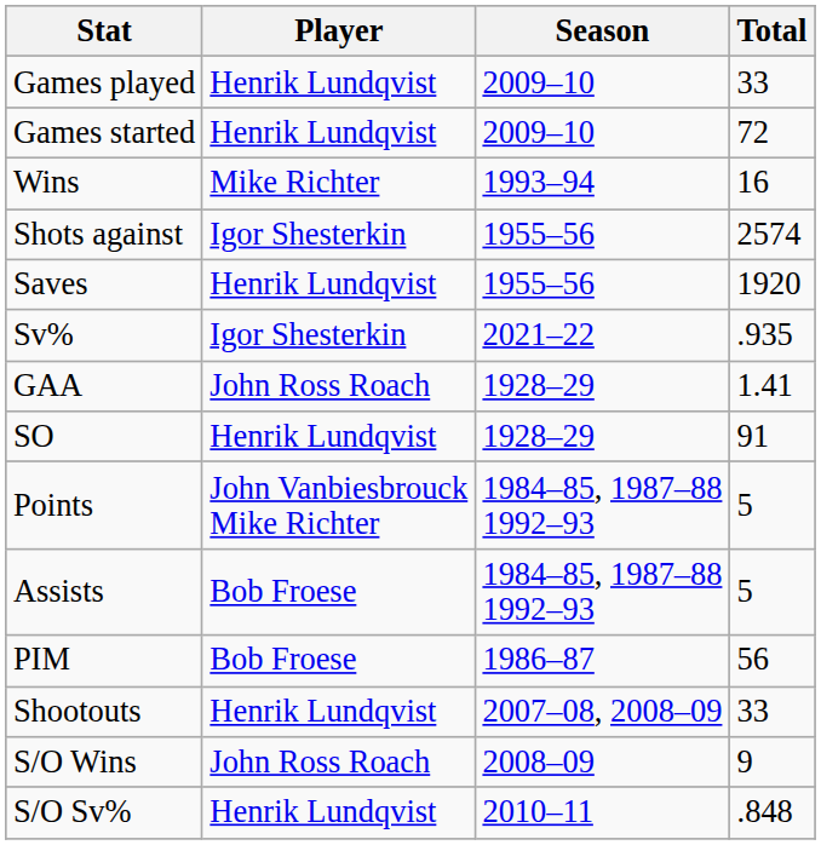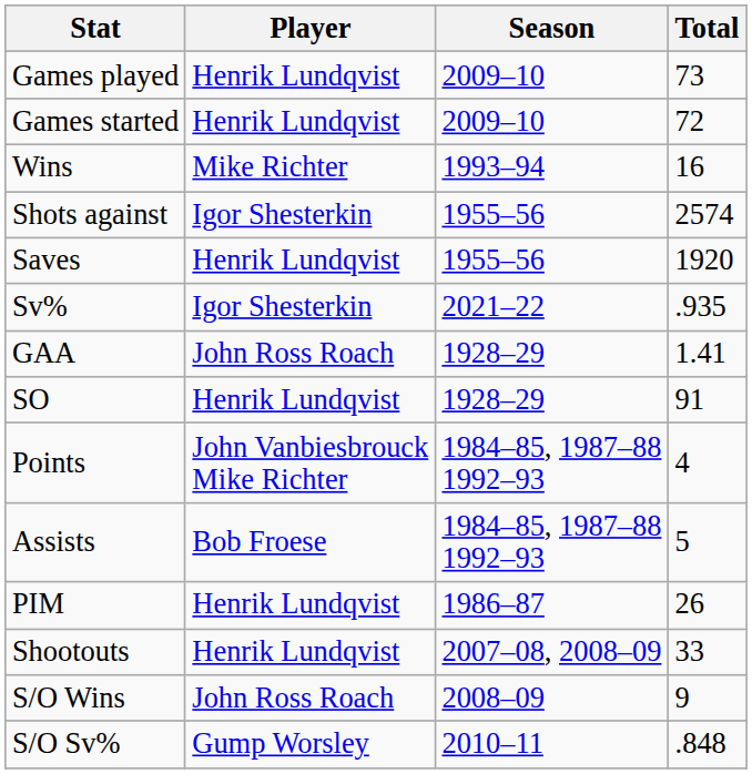 <table class="wikitable">
 <tr>
 <th>Stat</th>
 <th>Player</th>
 <th>Season</th>
 <th>Total</th>
 </tr>
 <tr>
 <td>Games played</td>
 <td><a href='#'>Henrik Lundqvist</a></td>
 <td><a href='#'>2009–10</a></td>
-<td>33</td>
+<td>73</td>
 </tr>
 <tr>
 <td>Games started</td>
 <td><a href='#'>Henrik Lundqvist</a></td>
 <td><a href='#'>2009–10</a></td>
 <td>72</td>
 </tr>
 <tr>
 <td>Wins</td>
 <td><a href='#'>Mike Richter</a></td>
 <td><a href='#'>1993–94</a></td>
 <td>16</td>
 </tr>
 <tr>
 <td>Shots against</td>
 <td><a href='#'>Igor Shesterkin</a></td>
 <td><a href='#'>1955–56</a></td>
 <td>2574</td>
 </tr>
 <tr>
 <td>Saves</td>
 <td><a href='#'>Henrik Lundqvist</a></td>
 <td><a href='#'>1955–56</a></td>
 <td>1920</td>
 </tr>
 <tr>
 <td>Sv%</td>
 <td><a href='#'>Igor Shesterkin</a></td>
 <td><a href='#'>2021–22</a></td>
 <td>.935</td>
 </tr>
 <tr>
 <td>GAA</td>
 <td><a href='#'>John Ross Roach</a></td>
 <td><a href='#'>1928–29</a></td>
 <td>1.41</td>
 </tr>
 <tr>
 <td>SO</td>
 <td><a href='#'>Henrik Lundqvist</a></td>
 <td><a href='#'>1928–29</a></td>
 <td>91</td>
 </tr>
 <tr>
 <td>Points</td>
 <td><a href='#'>John Vanbiesbrouck</a><br><a href='#'>Mike Richter</a></td>
 <td><a href='#'>1984–85</a>, <a href='#'>1987–88</a><br><a href='#'>1992–93</a></td>
-<td>5</td>
+<td>4</td>
 </tr>
 <tr>
 <td>Assists</td>
 <td><a href='#'>Bob Froese</a></td>
 <td><a href='#'>1984–85</a>, <a href='#'>1987–88</a><br><a href='#'>1992–93</a></td>
 <td>5</td>
 </tr>
 <tr>
 <td>PIM</td>
-<td><a href='#'>Bob Froese</a></td>
+<td><a href='#'>Henrik Lundqvist</a></td>
 <td><a href='#'>1986–87</a></td>
-<td>56</td>
+<td>26</td>
 </tr>
 <tr>
 <td>Shootouts</td>
 <td><a href='#'>Henrik Lundqvist</a></td>
 <td><a href='#'>2007–08</a>, <a href='#'>2008–09</a></td>
 <td>33</td>
 </tr>
 <tr>
 <td>S/O Wins</td>
 <td><a href='#'>John Ross Roach</a></td>
 <td><a href='#'>2008–09</a></td>
 <td>9</td>
 </tr>
 <tr>
 <td>S/O Sv%</td>
-<td><a href='#'>Henrik Lundqvist</a></td>
+<td><a href='#'>Gump Worsley</a></td>
 <td><a href='#'>2010–11</a></td>
 <td>.848</td>
 </tr>
 </table>
